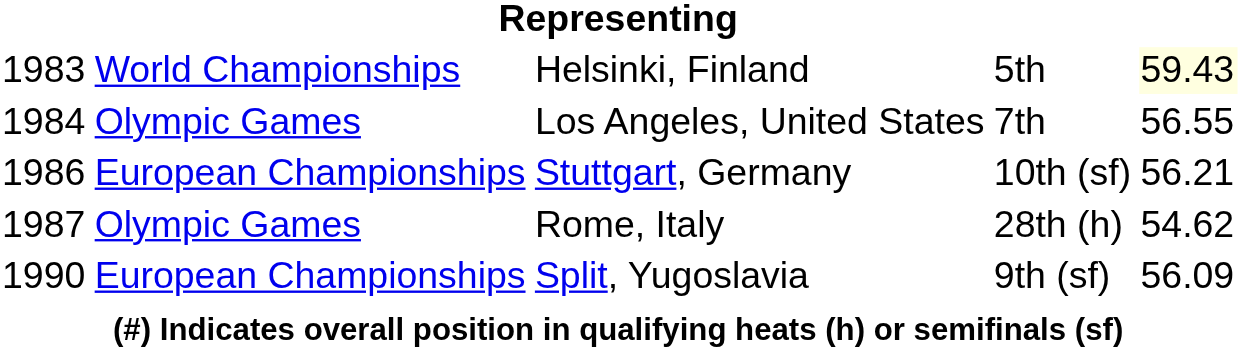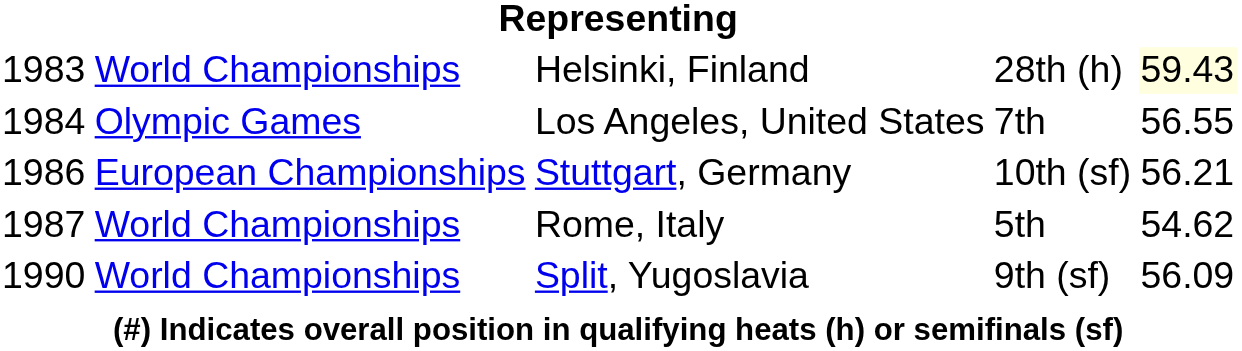 <table>
 <tr>
 <th colspan=6>Representing </th>
 </tr>
 <tr>
 <td>1983</td>
 <td><a href='#'>World Championships</a></td>
 <td>Helsinki, Finland</td>
-<td>5th</td>
+<td>28th (h)</td>
 <td style="background: lightyellow;">59.43</td>
 </tr>
 <tr>
 <td>1984</td>
 <td><a href='#'>Olympic Games</a></td>
 <td>Los Angeles, United States</td>
 <td>7th</td>
 <td>56.55</td>
 </tr>
 <tr>
 <td>1986</td>
 <td><a href='#'>European Championships</a></td>
 <td><a href='#'>Stuttgart</a>, Germany</td>
 <td>10th (sf)</td>
 <td>56.21</td>
 </tr>
 <tr>
 <td>1987</td>
-<td><a href='#'>Olympic Games</a></td>
+<td><a href='#'>World Championships</a></td>
 <td>Rome, Italy</td>
-<td>28th (h)</td>
+<td>5th</td>
 <td>54.62</td>
 </tr>
 <tr>
 <td>1990</td>
-<td><a href='#'>European Championships</a></td>
+<td><a href='#'>World Championships</a></td>
 <td><a href='#'>Split</a>, Yugoslavia</td>
 <td>9th (sf)</td>
 <td>56.09</td>
 </tr>
 <tr>
 <th colspan=6><small><strong> (#) Indicates overall position in qualifying heats (h) or semifinals (sf)</strong></small></th>
 </tr>
 </table>
